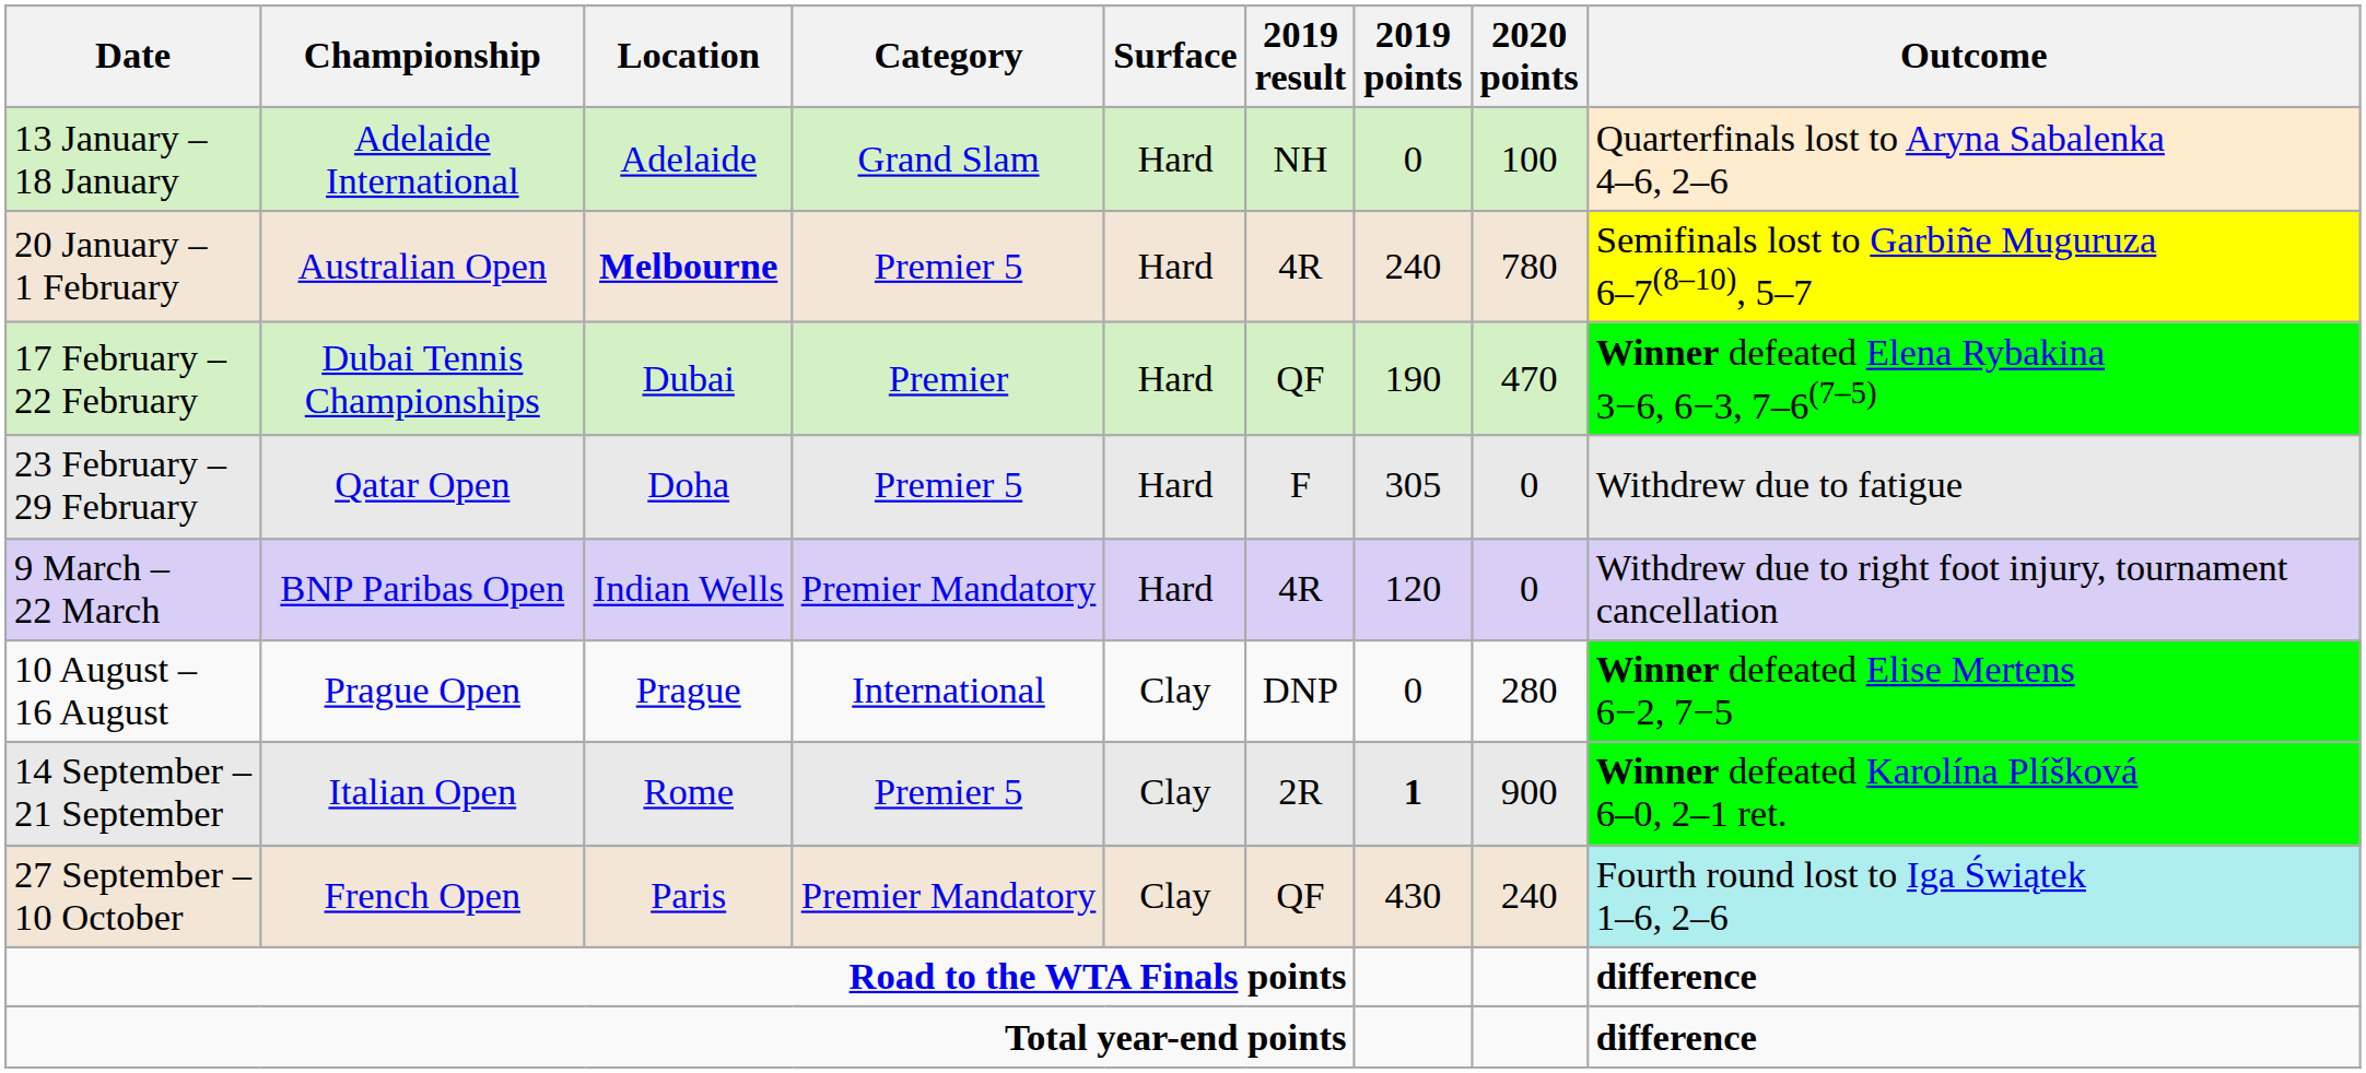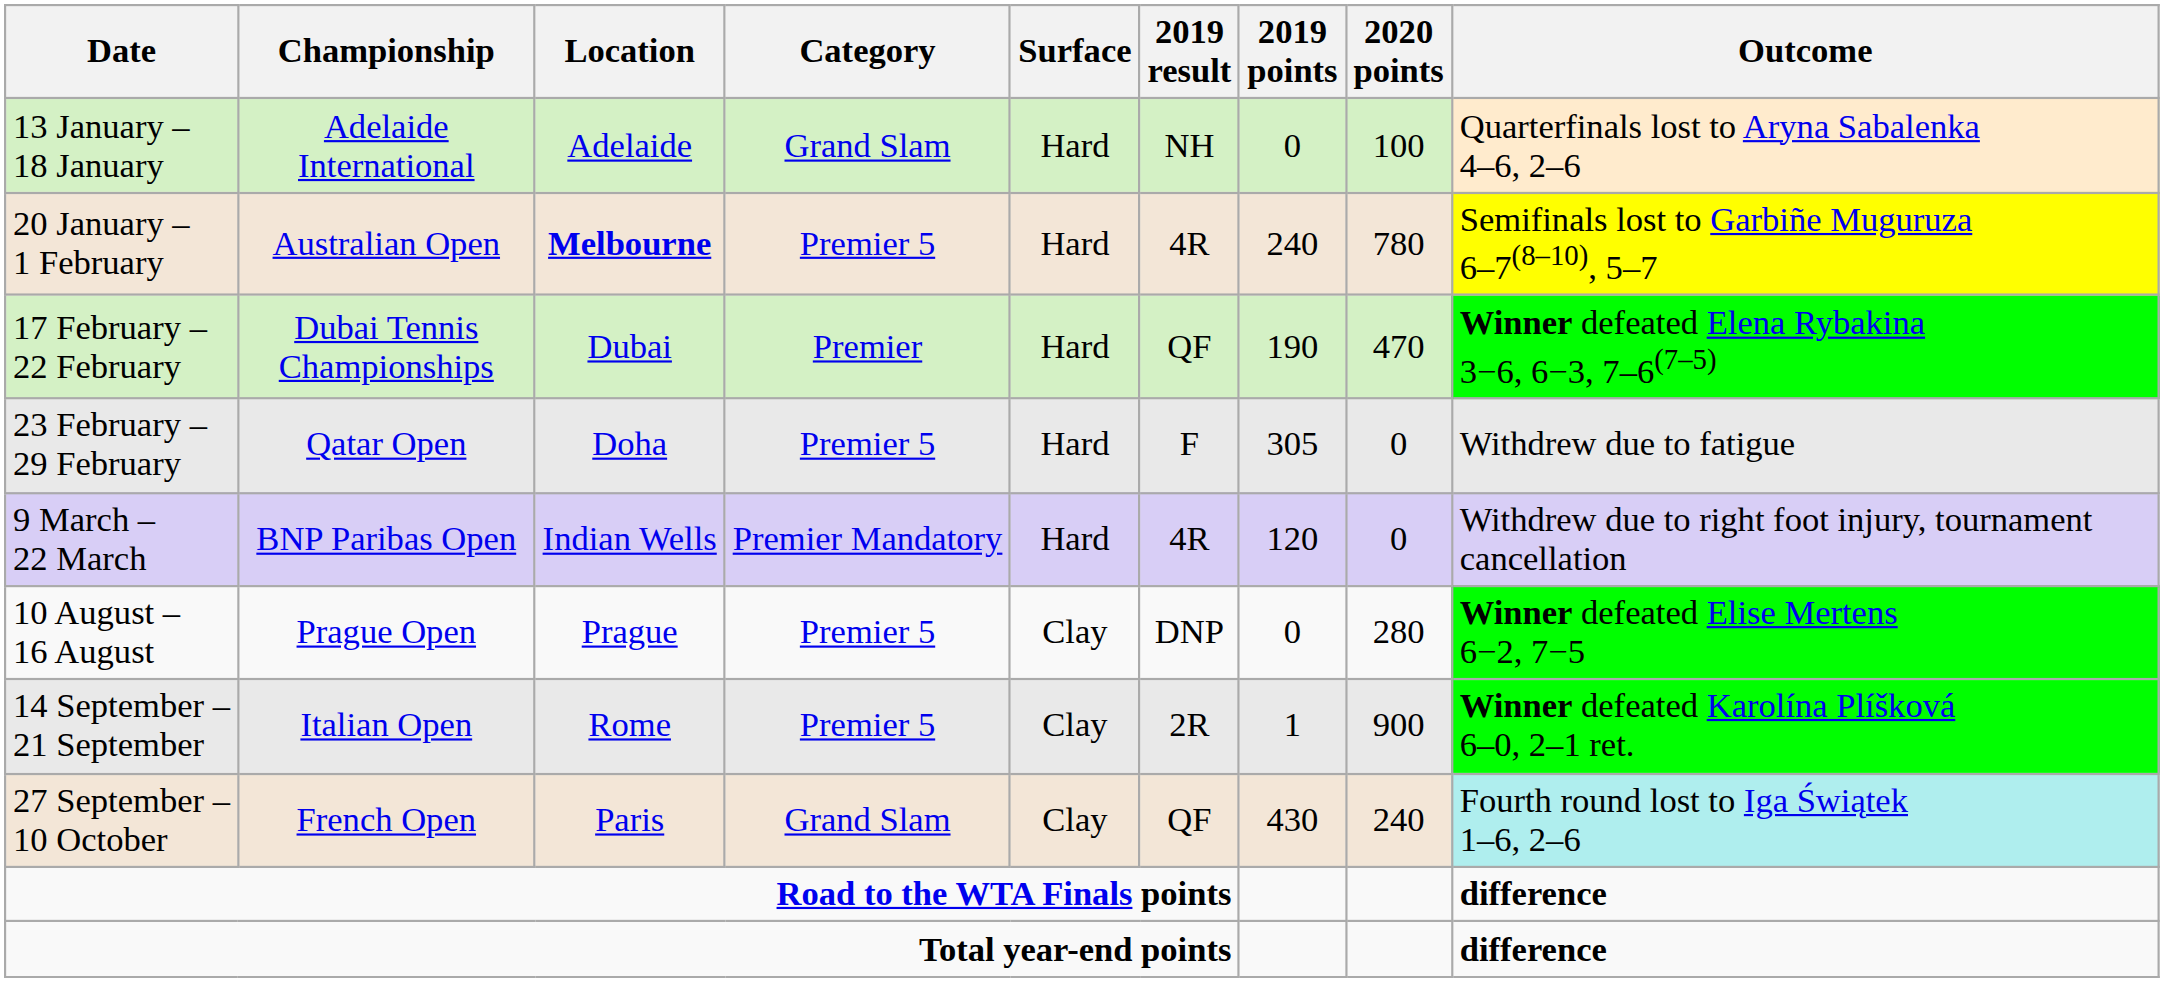 <table class="wikitable">
 <tr>
 <th>Date</th>
 <th width=130>Championship</th>
 <th>Location</th>
 <th>Category</th>
 <th>Surface</th>
 <th>2019 <br> result</th>
 <th>2019 <br> points</th>
 <th>2020 <br> points</th>
 <th width=320>Outcome</th>
 </tr>
 <tr style="background:#d4f1c5;">
 <td>13 January – <br> 18 January</td>
 <td align=center><a href='#'>Adelaide International</a></td>
 <td align=center><a href='#'>Adelaide</a></td>
 <td align=center><a href='#'>Grand Slam</a></td>
 <td align=center>Hard</td>
 <td align=center>NH</td>
 <td align=center>0</td>
 <td align=center>100</td>
 <td style="background:#ffebcd;">Quarterfinals lost to  <a href='#'>Aryna Sabalenka</a> <br> 4–6, 2–6</td>
 </tr>
 <tr style="background:#F3E6D7;">
 <td>20 January – <br> 1 February</td>
 <td align=center><a href='#'>Australian Open</a></td>
 <td align=center><strong><a href='#'>Melbourne</a></strong></td>
 <td align=center><a href='#'>Premier 5</a></td>
 <td align=center>Hard</td>
 <td align=center>4R</td>
 <td align=center>240</td>
 <td align=center>780</td>
 <td style="background:yellow;">Semifinals lost to  <a href='#'>Garbiñe Muguruza</a> <br> 6–7<sup>(8–10)</sup>, 5–7</td>
 </tr>
 <tr style="background:#d4f1c5;">
 <td>17 February – <br> 22 February</td>
 <td align=center><a href='#'>Dubai Tennis Championships</a></td>
 <td align=center><a href='#'>Dubai</a></td>
 <td align=center><a href='#'>Premier</a></td>
 <td align=center>Hard</td>
 <td align=center>QF</td>
 <td align=center>190</td>
 <td align=center>470</td>
 <td style="background:lime;"><strong>Winner</strong> defeated  <a href='#'>Elena Rybakina</a> <br> 3−6, 6−3, 7–6<sup>(7–5)</sup></td>
 </tr>
 <tr style="background:#E9E9E9;">
 <td>23 February – <br> 29 February</td>
 <td align=center><a href='#'>Qatar Open</a></td>
 <td align=center><a href='#'>Doha</a></td>
 <td align=center><a href='#'>Premier 5</a></td>
 <td align=center>Hard</td>
 <td align=center>F</td>
 <td align=center>305</td>
 <td align=center>0</td>
 <td>Withdrew due to fatigue </td>
 </tr>
 <tr style="background:#d8cef6;">
 <td>9 March – <br> 22 March</td>
 <td align=center><a href='#'>BNP Paribas Open</a></td>
 <td align=center><a href='#'>Indian Wells</a></td>
 <td align=center><a href='#'>Premier Mandatory</a></td>
 <td align=center>Hard</td>
 <td align=center>4R</td>
 <td align=center>120</td>
 <td align=center>0</td>
 <td>Withdrew due to right foot injury, tournament cancellation </td>
 </tr>
 <tr>
 <td>10 August – <br> 16 August</td>
 <td align=center><a href='#'>Prague Open</a></td>
 <td align=center><a href='#'>Prague</a></td>
-<td align=center><a href='#'>International</a></td>
+<td align=center><a href='#'>Premier 5</a></td>
 <td align=center>Clay</td>
 <td align=center>DNP</td>
 <td align=center>0</td>
 <td align=center>280</td>
 <td style="background:lime;"><strong>Winner</strong> defeated  <a href='#'>Elise Mertens</a> <br> 6−2, 7−5</td>
 </tr>
 <tr style="background:#E9E9E9;">
 <td>14 September – <br> 21 September</td>
 <td align=center><a href='#'>Italian Open</a></td>
 <td align=center><a href='#'>Rome</a></td>
 <td align=center><a href='#'>Premier 5</a></td>
 <td align=center>Clay</td>
 <td align=center>2R</td>
-<td align=center><strong>1</strong></td>
+<td align=center>1</td>
 <td align=center>900</td>
 <td style="background:lime;"><strong>Winner</strong> defeated  <a href='#'>Karolína Plíšková</a> <br> 6–0, 2–1 ret.</td>
 </tr>
 <tr style="background:#F3E6D7;">
 <td>27 September – <br> 10 October</td>
 <td align=center><a href='#'>French Open</a></td>
 <td align=center><a href='#'>Paris</a></td>
-<td align=center><a href='#'>Premier Mandatory</a></td>
+<td align=center><a href='#'>Grand Slam</a></td>
 <td align=center>Clay</td>
 <td align=center>QF</td>
 <td align=center>430</td>
 <td align=center>240</td>
 <td style="background:#afeeee;">Fourth round lost to  <a href='#'>Iga Świątek</a> <br> 1–6, 2–6</td>
 </tr>
 <tr>
 <td colspan="6" style="text-align:right;"><strong><a href='#'>Road to the WTA Finals</a> points </strong></td>
 <td align=center></td>
 <td align=center></td>
 <td>  <strong>difference</strong></td>
 </tr>
 <tr>
 <td colspan="6" style="text-align:right;"><strong>Total year-end points</strong></td>
 <td align=center></td>
 <td align=center></td>
 <td>  <strong>difference</strong></td>
 </tr>
 </table>
